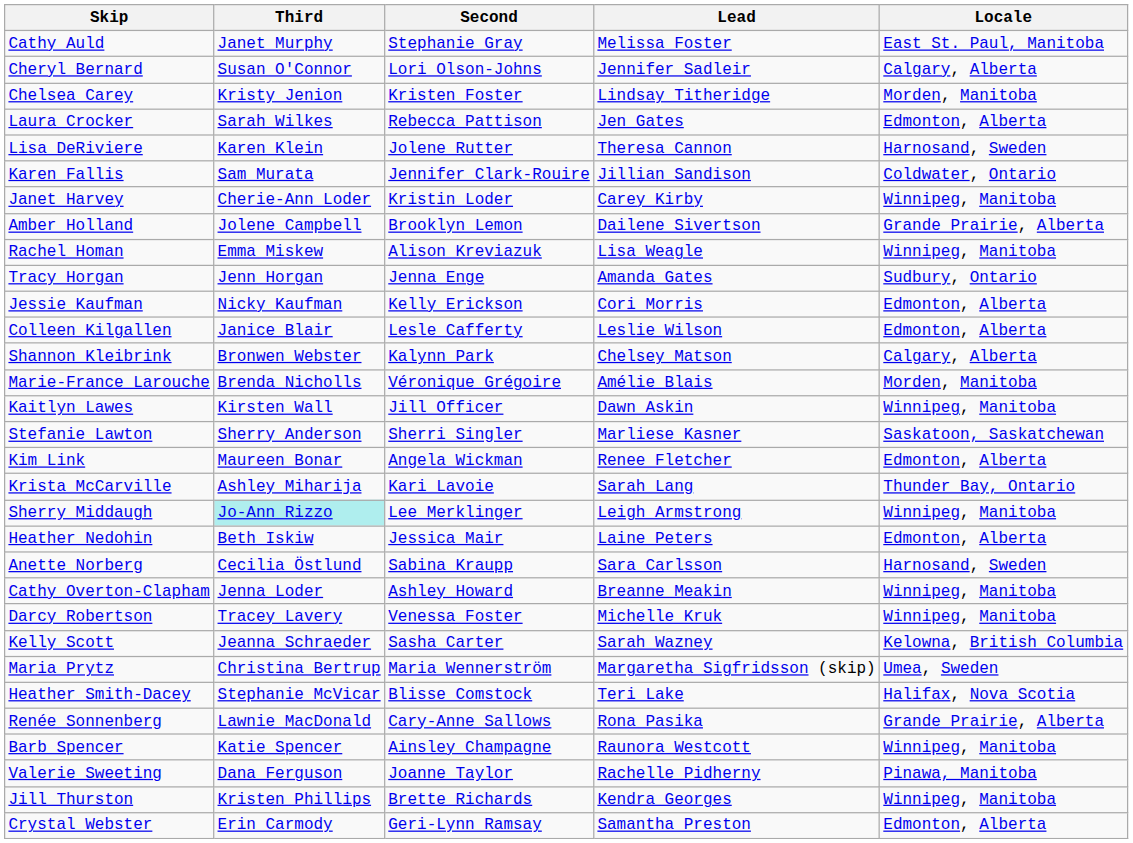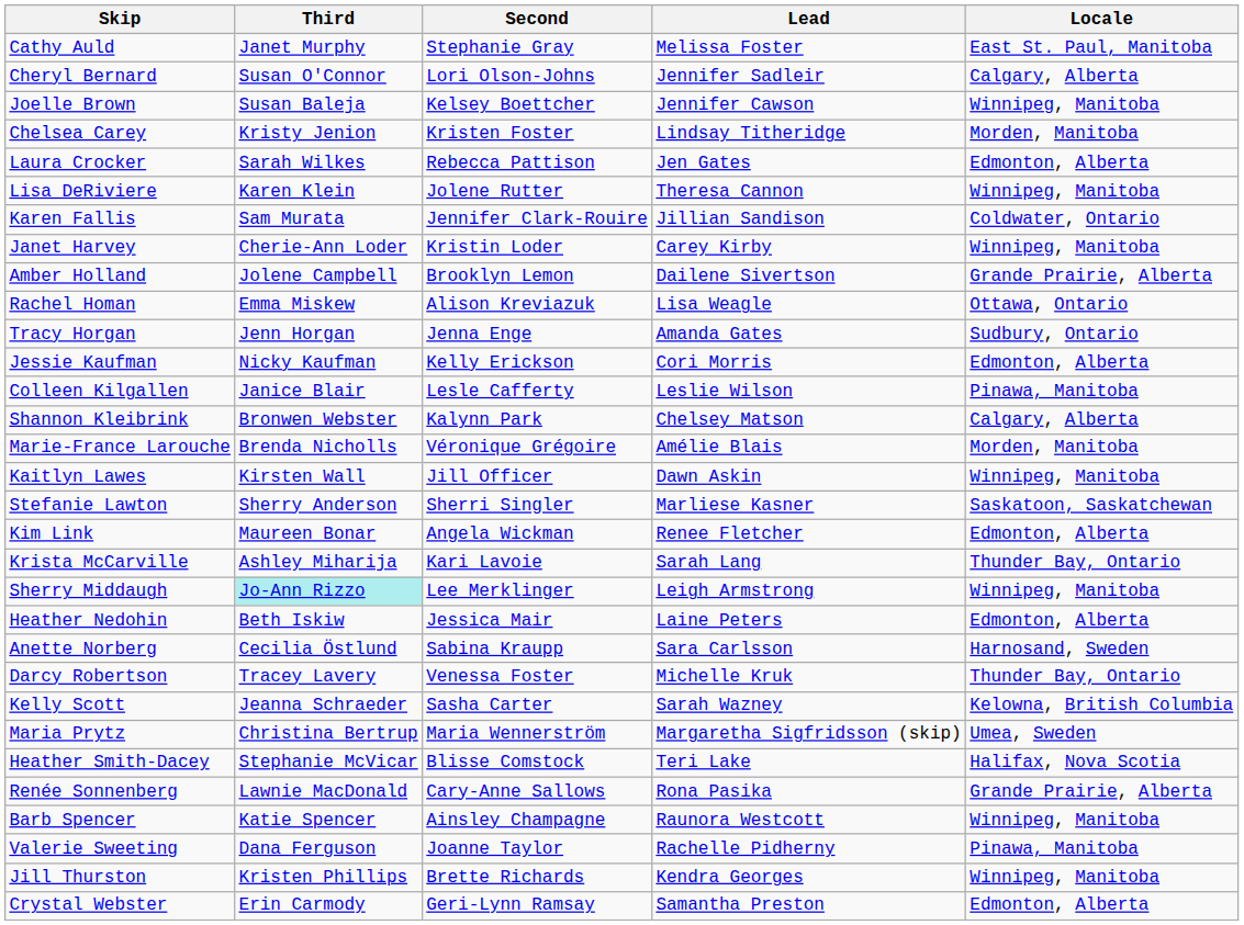 <table class=wikitable>
 <tr>
 <th>Skip</th>
 <th>Third</th>
 <th>Second</th>
 <th>Lead</th>
 <th>Locale</th>
 </tr>
 <tr>
 <td><a href='#'>Cathy Auld</a></td>
 <td><a href='#'>Janet Murphy</a></td>
 <td><a href='#'>Stephanie Gray</a></td>
 <td><a href='#'>Melissa Foster</a></td>
 <td> <a href='#'>East St. Paul, Manitoba</a></td>
 </tr>
 <tr>
 <td><a href='#'>Cheryl Bernard</a></td>
 <td><a href='#'>Susan O'Connor</a></td>
 <td><a href='#'>Lori Olson-Johns</a></td>
 <td><a href='#'>Jennifer Sadleir</a></td>
 <td> <a href='#'>Calgary</a>, <a href='#'>Alberta</a></td>
 </tr>
 <tr>
+<td><a href='#'>Joelle Brown</a></td>
+<td><a href='#'>Susan Baleja</a></td>
+<td><a href='#'>Kelsey Boettcher</a></td>
+<td><a href='#'>Jennifer Cawson</a></td>
+<td> <a href='#'>Winnipeg</a>, <a href='#'>Manitoba</a></td>
+</tr>
+<tr>
 <td><a href='#'>Chelsea Carey</a></td>
 <td><a href='#'>Kristy Jenion</a></td>
 <td><a href='#'>Kristen Foster</a></td>
 <td><a href='#'>Lindsay Titheridge</a></td>
 <td> <a href='#'>Morden</a>, <a href='#'>Manitoba</a></td>
 </tr>
 <tr>
 <td><a href='#'>Laura Crocker</a></td>
 <td><a href='#'>Sarah Wilkes</a></td>
 <td><a href='#'>Rebecca Pattison</a></td>
 <td><a href='#'>Jen Gates</a></td>
 <td> <a href='#'>Edmonton</a>, <a href='#'>Alberta</a></td>
 </tr>
 <tr>
 <td><a href='#'>Lisa DeRiviere</a></td>
 <td><a href='#'>Karen Klein</a></td>
 <td><a href='#'>Jolene Rutter</a></td>
 <td><a href='#'>Theresa Cannon</a></td>
-<td> <a href='#'>Harnosand</a>, <a href='#'>Sweden</a></td>
+<td> <a href='#'>Winnipeg</a>, <a href='#'>Manitoba</a></td>
 </tr>
 <tr>
 <td><a href='#'>Karen Fallis</a></td>
 <td><a href='#'>Sam Murata</a></td>
 <td><a href='#'>Jennifer Clark-Rouire</a></td>
 <td><a href='#'>Jillian Sandison</a></td>
 <td> <a href='#'>Coldwater</a>, <a href='#'>Ontario</a></td>
 </tr>
 <tr>
 <td><a href='#'>Janet Harvey</a></td>
 <td><a href='#'>Cherie-Ann Loder</a></td>
 <td><a href='#'>Kristin Loder</a></td>
 <td><a href='#'>Carey Kirby</a></td>
 <td> <a href='#'>Winnipeg</a>, <a href='#'>Manitoba</a></td>
 </tr>
 <tr>
 <td><a href='#'>Amber Holland</a></td>
 <td><a href='#'>Jolene Campbell</a></td>
 <td><a href='#'>Brooklyn Lemon</a></td>
 <td><a href='#'>Dailene Sivertson</a></td>
 <td> <a href='#'>Grande Prairie</a>, <a href='#'>Alberta</a></td>
 </tr>
 <tr>
 <td><a href='#'>Rachel Homan</a></td>
 <td><a href='#'>Emma Miskew</a></td>
 <td><a href='#'>Alison Kreviazuk</a></td>
 <td><a href='#'>Lisa Weagle</a></td>
-<td> <a href='#'>Winnipeg</a>, <a href='#'>Manitoba</a></td>
+<td> <a href='#'>Ottawa</a>, <a href='#'>Ontario</a></td>
 </tr>
 <tr>
 <td><a href='#'>Tracy Horgan</a></td>
 <td><a href='#'>Jenn Horgan</a></td>
 <td><a href='#'>Jenna Enge</a></td>
 <td><a href='#'>Amanda Gates</a></td>
 <td> <a href='#'>Sudbury</a>, <a href='#'>Ontario</a></td>
 </tr>
 <tr>
 <td><a href='#'>Jessie Kaufman</a></td>
 <td><a href='#'>Nicky Kaufman</a></td>
 <td><a href='#'>Kelly Erickson</a></td>
 <td><a href='#'>Cori Morris</a></td>
 <td> <a href='#'>Edmonton</a>, <a href='#'>Alberta</a></td>
 </tr>
 <tr>
 <td><a href='#'>Colleen Kilgallen</a></td>
 <td><a href='#'>Janice Blair</a></td>
 <td><a href='#'>Lesle Cafferty</a></td>
 <td><a href='#'>Leslie Wilson</a></td>
-<td> <a href='#'>Edmonton</a>, <a href='#'>Alberta</a></td>
+<td> <a href='#'>Pinawa, Manitoba</a></td>
 </tr>
 <tr>
 <td><a href='#'>Shannon Kleibrink</a></td>
 <td><a href='#'>Bronwen Webster</a></td>
 <td><a href='#'>Kalynn Park</a></td>
 <td><a href='#'>Chelsey Matson</a></td>
 <td> <a href='#'>Calgary</a>, <a href='#'>Alberta</a></td>
 </tr>
 <tr>
 <td><a href='#'>Marie-France Larouche</a></td>
 <td><a href='#'>Brenda Nicholls</a></td>
 <td><a href='#'>Véronique Grégoire</a></td>
 <td><a href='#'>Amélie Blais</a></td>
 <td> <a href='#'>Morden</a>, <a href='#'>Manitoba</a></td>
 </tr>
 <tr>
 <td><a href='#'>Kaitlyn Lawes</a></td>
 <td><a href='#'>Kirsten Wall</a></td>
 <td><a href='#'>Jill Officer</a></td>
 <td><a href='#'>Dawn Askin</a></td>
 <td> <a href='#'>Winnipeg</a>, <a href='#'>Manitoba</a></td>
 </tr>
 <tr>
 <td><a href='#'>Stefanie Lawton</a></td>
 <td><a href='#'>Sherry Anderson</a></td>
 <td><a href='#'>Sherri Singler</a></td>
 <td><a href='#'>Marliese Kasner</a></td>
 <td> <a href='#'>Saskatoon, Saskatchewan</a></td>
 </tr>
 <tr>
 <td><a href='#'>Kim Link</a></td>
 <td><a href='#'>Maureen Bonar</a></td>
 <td><a href='#'>Angela Wickman</a></td>
 <td><a href='#'>Renee Fletcher</a></td>
 <td> <a href='#'>Edmonton</a>, <a href='#'>Alberta</a></td>
 </tr>
 <tr>
 <td><a href='#'>Krista McCarville</a></td>
 <td><a href='#'>Ashley Miharija</a></td>
 <td><a href='#'>Kari Lavoie</a></td>
 <td><a href='#'>Sarah Lang</a></td>
 <td> <a href='#'>Thunder Bay, Ontario</a></td>
 </tr>
 <tr>
 <td><a href='#'>Sherry Middaugh</a></td>
 <td style="background: paleturquoise;"><a href='#'>Jo-Ann Rizzo</a></td>
 <td><a href='#'>Lee Merklinger</a></td>
 <td><a href='#'>Leigh Armstrong</a></td>
 <td> <a href='#'>Winnipeg</a>, <a href='#'>Manitoba</a></td>
 </tr>
 <tr>
 <td><a href='#'>Heather Nedohin</a></td>
 <td><a href='#'>Beth Iskiw</a></td>
 <td><a href='#'>Jessica Mair</a></td>
 <td><a href='#'>Laine Peters</a></td>
 <td> <a href='#'>Edmonton</a>, <a href='#'>Alberta</a></td>
 </tr>
 <tr>
 <td><a href='#'>Anette Norberg</a></td>
 <td><a href='#'>Cecilia Östlund</a></td>
 <td><a href='#'>Sabina Kraupp</a></td>
 <td><a href='#'>Sara Carlsson</a></td>
 <td> <a href='#'>Harnosand</a>, <a href='#'>Sweden</a></td>
 </tr>
 <tr>
-<td><a href='#'>Cathy Overton-Clapham</a></td>
-<td><a href='#'>Jenna Loder</a></td>
-<td><a href='#'>Ashley Howard</a></td>
-<td><a href='#'>Breanne Meakin</a></td>
-<td> <a href='#'>Winnipeg</a>, <a href='#'>Manitoba</a></td>
-</tr>
-<tr>
 <td><a href='#'>Darcy Robertson</a></td>
 <td><a href='#'>Tracey Lavery</a></td>
 <td><a href='#'>Venessa Foster</a></td>
 <td><a href='#'>Michelle Kruk</a></td>
-<td> <a href='#'>Winnipeg</a>, <a href='#'>Manitoba</a></td>
+<td> <a href='#'>Thunder Bay, Ontario</a></td>
 </tr>
 <tr>
 <td><a href='#'>Kelly Scott</a></td>
 <td><a href='#'>Jeanna Schraeder</a></td>
 <td><a href='#'>Sasha Carter</a></td>
 <td><a href='#'>Sarah Wazney</a></td>
 <td> <a href='#'>Kelowna</a>, <a href='#'>British Columbia</a></td>
 </tr>
 <tr>
 <td><a href='#'>Maria Prytz</a></td>
 <td><a href='#'>Christina Bertrup</a></td>
 <td><a href='#'>Maria Wennerström</a></td>
 <td><a href='#'>Margaretha Sigfridsson</a> (skip)</td>
 <td> <a href='#'>Umea</a>, <a href='#'>Sweden</a></td>
 </tr>
 <tr>
 <td><a href='#'>Heather Smith-Dacey</a></td>
 <td><a href='#'>Stephanie McVicar</a></td>
 <td><a href='#'>Blisse Comstock</a></td>
 <td><a href='#'>Teri Lake</a></td>
 <td> <a href='#'>Halifax</a>, <a href='#'>Nova Scotia</a></td>
 </tr>
 <tr>
 <td><a href='#'>Renée Sonnenberg</a></td>
 <td><a href='#'>Lawnie MacDonald</a></td>
 <td><a href='#'>Cary-Anne Sallows</a></td>
 <td><a href='#'>Rona Pasika</a></td>
 <td> <a href='#'>Grande Prairie</a>, <a href='#'>Alberta</a></td>
 </tr>
 <tr>
 <td><a href='#'>Barb Spencer</a></td>
 <td><a href='#'>Katie Spencer</a></td>
 <td><a href='#'>Ainsley Champagne</a></td>
 <td><a href='#'>Raunora Westcott</a></td>
 <td> <a href='#'>Winnipeg</a>, <a href='#'>Manitoba</a></td>
 </tr>
 <tr>
 <td><a href='#'>Valerie Sweeting</a></td>
 <td><a href='#'>Dana Ferguson</a></td>
 <td><a href='#'>Joanne Taylor</a></td>
 <td><a href='#'>Rachelle Pidherny</a></td>
 <td> <a href='#'>Pinawa, Manitoba</a></td>
 </tr>
 <tr>
 <td><a href='#'>Jill Thurston</a></td>
 <td><a href='#'>Kristen Phillips</a></td>
 <td><a href='#'>Brette Richards</a></td>
 <td><a href='#'>Kendra Georges</a></td>
 <td> <a href='#'>Winnipeg</a>, <a href='#'>Manitoba</a></td>
 </tr>
 <tr>
 <td><a href='#'>Crystal Webster</a></td>
 <td><a href='#'>Erin Carmody</a></td>
 <td><a href='#'>Geri-Lynn Ramsay</a></td>
 <td><a href='#'>Samantha Preston</a></td>
 <td> <a href='#'>Edmonton</a>, <a href='#'>Alberta</a></td>
 </tr>
 </table>
